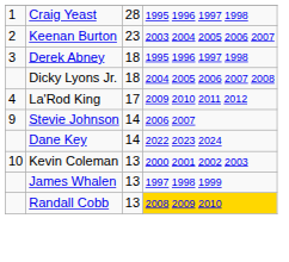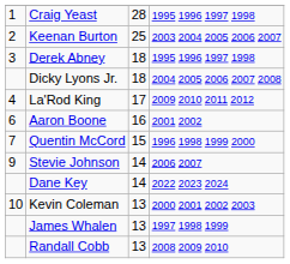 <table class="wikitable">
 <tr>
 </tr>
 <tr>
 <td>1</td>
 <td><a href='#'>Craig Yeast</a></td>
 <td>28</td>
 <td style="font-size:80%;"><a href='#'>1995</a> <a href='#'>1996</a> <a href='#'>1997</a> <a href='#'>1998</a></td>
 </tr>
 <tr>
 <td>2</td>
 <td><a href='#'>Keenan Burton</a></td>
-<td>23</td>
+<td>25</td>
 <td style="font-size:80%;"><a href='#'>2003</a> <a href='#'>2004</a> <a href='#'>2005</a> <a href='#'>2006</a> <a href='#'>2007</a></td>
 </tr>
 <tr>
 <td>3</td>
 <td><a href='#'>Derek Abney</a></td>
 <td>18</td>
 <td style="font-size:80%;"><a href='#'>1995</a> <a href='#'>1996</a> <a href='#'>1997</a> <a href='#'>1998</a></td>
 </tr>
 <tr>
 <td></td>
 <td>Dicky Lyons Jr.</td>
 <td>18</td>
 <td style="font-size:80%;"><a href='#'>2004</a> <a href='#'>2005</a> <a href='#'>2006</a> <a href='#'>2007</a> <a href='#'>2008</a></td>
 </tr>
 <tr>
 <td>4</td>
 <td>La'Rod King</td>
 <td>17</td>
 <td style="font-size:80%;"><a href='#'>2009</a> <a href='#'>2010</a> <a href='#'>2011</a> <a href='#'>2012</a></td>
+</tr>
+<tr>
+<td>6</td>
+<td><a href='#'>Aaron Boone</a></td>
+<td>16</td>
+<td style="font-size:80%;"><a href='#'>2001</a> <a href='#'>2002</a></td>
+</tr>
+<tr>
+<td>7</td>
+<td><a href='#'>Quentin McCord</a></td>
+<td>15</td>
+<td style="font-size:80%;"><a href='#'>1996</a> <a href='#'>1998</a> <a href='#'>1999</a> <a href='#'>2000</a></td>
 </tr>
 <tr>
 <td>9</td>
 <td><a href='#'>Stevie Johnson</a></td>
 <td>14</td>
 <td style="font-size:80%;"><a href='#'>2006</a> <a href='#'>2007</a></td>
 </tr>
 <tr>
 <td></td>
 <td><a href='#'>Dane Key</a></td>
 <td>14</td>
 <td style="font-size:80%;"><a href='#'>2022</a> <a href='#'>2023</a> <a href='#'>2024</a></td>
 </tr>
 <tr>
 <td>10</td>
 <td>Kevin Coleman</td>
 <td>13</td>
 <td style="font-size:80%;"><a href='#'>2000</a> <a href='#'>2001</a> <a href='#'>2002</a> <a href='#'>2003</a></td>
 </tr>
 <tr>
 <td></td>
 <td><a href='#'>James Whalen</a></td>
 <td>13</td>
 <td style="font-size:80%;"><a href='#'>1997</a> <a href='#'>1998</a> <a href='#'>1999</a></td>
 </tr>
 <tr>
 <td></td>
 <td><a href='#'>Randall Cobb</a></td>
 <td>13</td>
-<td style="background: gold; font-size:80%;"><a href='#'>2008</a> <a href='#'>2009</a> <a href='#'>2010</a></td>
+<td style="font-size:80%;"><a href='#'>2008</a> <a href='#'>2009</a> <a href='#'>2010</a></td>
 </tr>
 </table>
